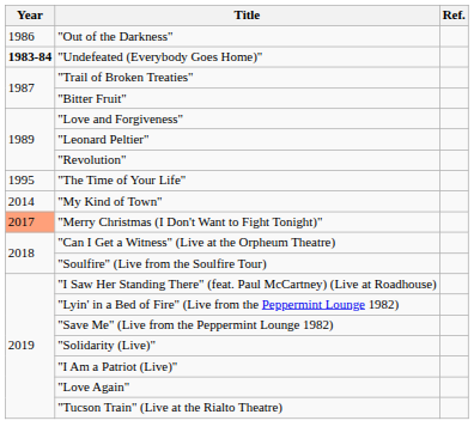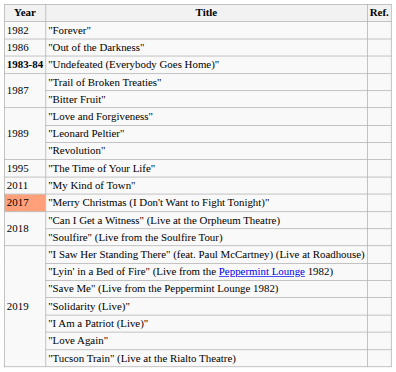 <table class="wikitable">
 <tr>
 <th>Year</th>
 <th>Title</th>
 <th>Ref.</th>
+</tr>
+<tr>
+<td>1982</td>
+<td>"Forever"</td>
+<td></td>
 </tr>
 <tr>
 <td>1986</td>
 <td>"Out of the Darkness"</td>
 <td></td>
 </tr>
 <tr>
 <td><strong>1983-84</strong></td>
 <td>"Undefeated (Everybody Goes Home)"</td>
 <td></td>
 </tr>
 <tr>
 <td rowspan="2">1987</td>
 <td>"Trail of Broken Treaties"</td>
 <td></td>
 </tr>
 <tr>
 <td>"Bitter Fruit"</td>
 <td></td>
 </tr>
 <tr>
 <td rowspan="3">1989</td>
 <td>"Love and Forgiveness"</td>
 <td></td>
 </tr>
 <tr>
 <td>"Leonard Peltier"</td>
 <td></td>
 </tr>
 <tr>
 <td>"Revolution"</td>
 <td></td>
 </tr>
 <tr>
 <td>1995</td>
 <td>"The Time of Your Life"</td>
 <td></td>
 </tr>
 <tr>
-<td>2014</td>
+<td>2011</td>
 <td>"My Kind of Town"</td>
 <td></td>
 </tr>
 <tr>
 <td style="background: lightsalmon;">2017</td>
 <td>"Merry Christmas (I Don't Want to Fight Tonight)"</td>
 <td></td>
 </tr>
 <tr>
 <td rowspan="2">2018</td>
 <td>"Can I Get a Witness" (Live at the Orpheum Theatre)</td>
 <td></td>
 </tr>
 <tr>
 <td>"Soulfire" (Live from the Soulfire Tour)</td>
 <td></td>
 </tr>
 <tr>
 <td rowspan="7">2019</td>
 <td>"I Saw Her Standing There" (feat. Paul McCartney) (Live at Roadhouse)</td>
 <td></td>
 </tr>
 <tr>
 <td>"Lyin' in a Bed of Fire" (Live from the <a href='#'>Peppermint Lounge</a> 1982)</td>
 <td></td>
 </tr>
 <tr>
 <td>"Save Me" (Live from the Peppermint Lounge 1982)</td>
 <td></td>
 </tr>
 <tr>
 <td>"Solidarity (Live)"</td>
 <td></td>
 </tr>
 <tr>
 <td>"I Am a Patriot (Live)"</td>
 <td></td>
 </tr>
 <tr>
 <td>"Love Again"</td>
 <td></td>
 </tr>
 <tr>
 <td>"Tucson Train" (Live at the Rialto Theatre)</td>
 <td></td>
 </tr>
 </table>
